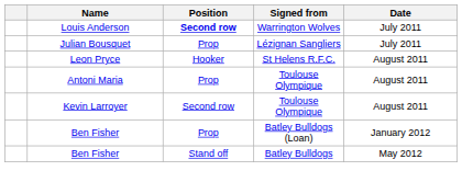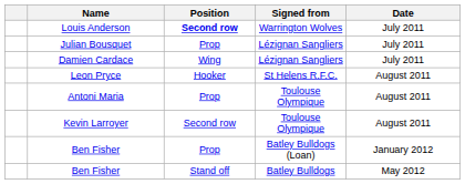 <table class="wikitable sortable"  style="width:100%; font-size:85%;">
 <tr style="background:#efefef;">
 <th width=5%></th>
 <th width=30%>Name</th>
 <th !width=30%>Position</th>
 <th width=20%>Signed from</th>
 <th width=25%>Date</th>
 </tr>
 <tr style="background:#fff;">
 <td align=center></td>
 <td align=center><a href='#'>Louis Anderson</a></td>
 <td align=center><strong><a href='#'>Second row</a></strong></td>
 <td align=center><a href='#'>Warrington Wolves</a></td>
 <td align=center>July 2011</td>
 </tr>
 <tr style="background:#fff;">
 <td align=center></td>
 <td align=center><a href='#'>Julian Bousquet</a></td>
 <td align=center><a href='#'>Prop</a></td>
+<td align=center><a href='#'>Lézignan Sangliers</a></td>
+<td align=center>July 2011</td>
+</tr>
+<tr style="background:#fff;">
+<td align=center></td>
+<td align=center><a href='#'>Damien Cardace</a></td>
+<td align=center><a href='#'>Wing</a></td>
 <td align=center><a href='#'>Lézignan Sangliers</a></td>
 <td align=center>July 2011</td>
 </tr>
 <tr style="background:#fff;">
 <td align=center></td>
 <td align=center><a href='#'>Leon Pryce</a></td>
 <td align=center><a href='#'>Hooker</a></td>
 <td align=center><a href='#'>St Helens R.F.C.</a></td>
 <td align=center>August 2011</td>
 </tr>
 <tr style="background:#fff;">
 <td align=center></td>
 <td align=center><a href='#'>Antoni Maria</a></td>
 <td align=center><a href='#'>Prop</a></td>
 <td align=center><a href='#'>Toulouse Olympique</a></td>
 <td align=center>August 2011</td>
 </tr>
 <tr style="background:#fff;">
 <td align=center></td>
 <td align=center><a href='#'>Kevin Larroyer</a></td>
 <td align=center><a href='#'>Second row</a></td>
 <td align=center><a href='#'>Toulouse Olympique</a></td>
 <td align=center>August 2011</td>
 </tr>
 <tr style="background:#fff;">
 <td align=center></td>
 <td align=center><a href='#'>Ben Fisher</a></td>
 <td align=center><a href='#'>Prop</a></td>
 <td align=center><a href='#'>Batley Bulldogs</a> (Loan)</td>
 <td align=center>January 2012</td>
 </tr>
 <tr style="background:#fff;">
 <td align=center></td>
 <td align=center><a href='#'>Ben Fisher</a></td>
 <td align=center><a href='#'>Stand off</a></td>
 <td align=center><a href='#'>Batley Bulldogs</a></td>
 <td align=center>May 2012</td>
 </tr>
 </table>
